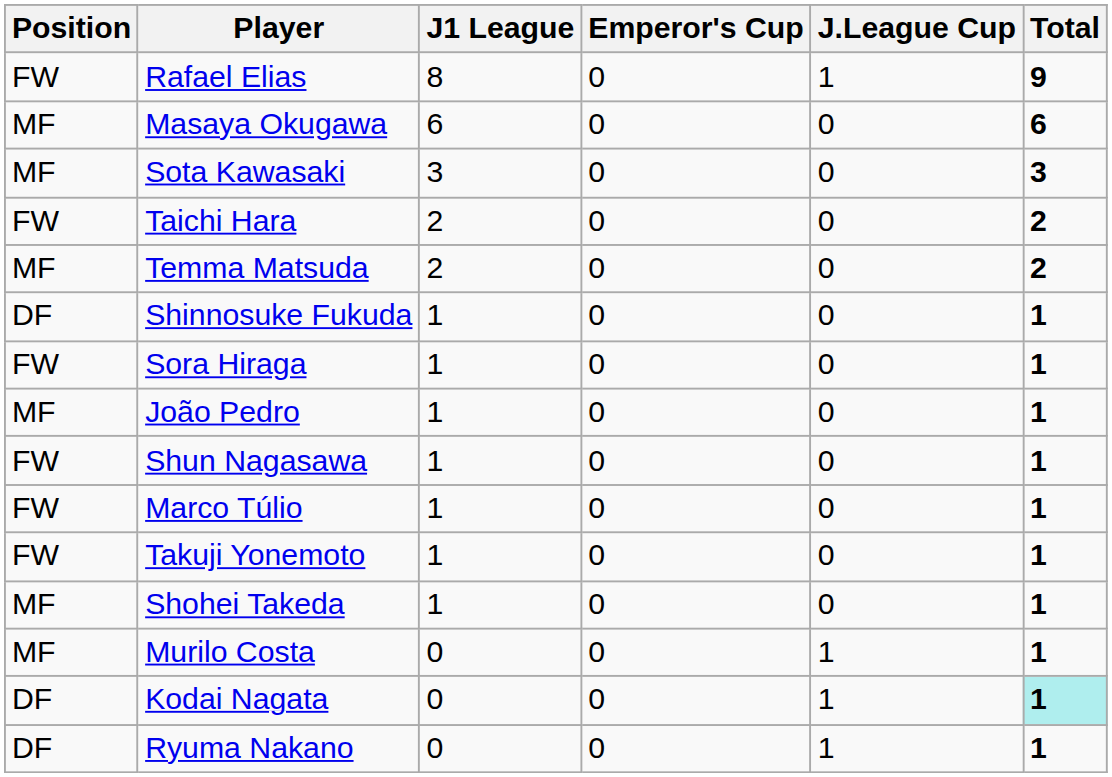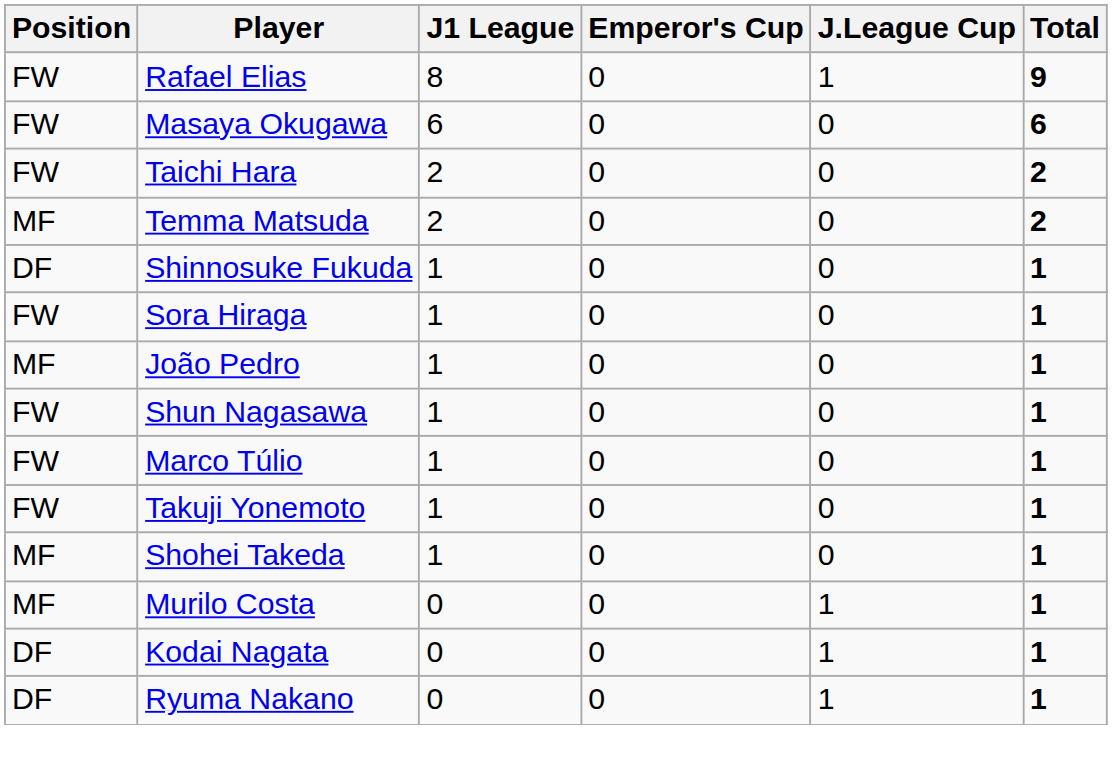 <table class="wikitable sortable">
 <tr>
 <th>Position</th>
 <th>Player</th>
 <th>J1 League</th>
 <th>Emperor's Cup</th>
 <th>J.League Cup</th>
 <th>Total</th>
 </tr>
 <tr>
 <td>FW</td>
 <td> <a href='#'>Rafael Elias</a></td>
 <td>8</td>
 <td>0</td>
 <td>1</td>
 <td><strong>9</strong></td>
 </tr>
 <tr>
-<td>MF</td>
+<td>FW</td>
 <td> <a href='#'>Masaya Okugawa</a></td>
 <td>6</td>
 <td>0</td>
 <td>0</td>
 <td><strong>6</strong></td>
-</tr>
-<tr>
-<td>MF</td>
-<td> <a href='#'>Sota Kawasaki</a></td>
-<td>3</td>
-<td>0</td>
-<td>0</td>
-<td><strong>3</strong></td>
 </tr>
 <tr>
 <td>FW</td>
 <td> <a href='#'>Taichi Hara</a></td>
 <td>2</td>
 <td>0</td>
 <td>0</td>
 <td><strong>2</strong></td>
 </tr>
 <tr>
 <td>MF</td>
 <td> <a href='#'>Temma Matsuda</a></td>
 <td>2</td>
 <td>0</td>
 <td>0</td>
 <td><strong>2</strong></td>
 </tr>
 <tr>
 <td>DF</td>
 <td> <a href='#'>Shinnosuke Fukuda</a></td>
 <td>1</td>
 <td>0</td>
 <td>0</td>
 <td><strong>1</strong></td>
 </tr>
 <tr>
 <td>FW</td>
 <td> <a href='#'>Sora Hiraga</a></td>
 <td>1</td>
 <td>0</td>
 <td>0</td>
 <td><strong>1</strong></td>
 </tr>
 <tr>
 <td>MF</td>
 <td> <a href='#'>João Pedro</a></td>
 <td>1</td>
 <td>0</td>
 <td>0</td>
 <td><strong>1</strong></td>
 </tr>
 <tr>
 <td>FW</td>
 <td> <a href='#'>Shun Nagasawa</a></td>
 <td>1</td>
 <td>0</td>
 <td>0</td>
 <td><strong>1</strong></td>
 </tr>
 <tr>
 <td>FW</td>
 <td> <a href='#'>Marco Túlio</a></td>
 <td>1</td>
 <td>0</td>
 <td>0</td>
 <td><strong>1</strong></td>
 </tr>
 <tr>
 <td>FW</td>
 <td> <a href='#'>Takuji Yonemoto</a></td>
 <td>1</td>
 <td>0</td>
 <td>0</td>
 <td><strong>1</strong></td>
 </tr>
 <tr>
 <td>MF</td>
 <td> <a href='#'>Shohei Takeda</a></td>
 <td>1</td>
 <td>0</td>
 <td>0</td>
 <td><strong>1</strong></td>
 </tr>
 <tr>
 <td>MF</td>
 <td> <a href='#'>Murilo Costa</a></td>
 <td>0</td>
 <td>0</td>
 <td>1</td>
 <td><strong>1</strong></td>
 </tr>
 <tr>
 <td>DF</td>
 <td> <a href='#'>Kodai Nagata</a></td>
 <td>0</td>
 <td>0</td>
 <td>1</td>
-<td style="background: paleturquoise;"><strong>1</strong></td>
+<td><strong>1</strong></td>
 </tr>
 <tr>
 <td>DF</td>
 <td> <a href='#'>Ryuma Nakano</a></td>
 <td>0</td>
 <td>0</td>
 <td>1</td>
 <td><strong>1</strong></td>
 </tr>
 </table>
